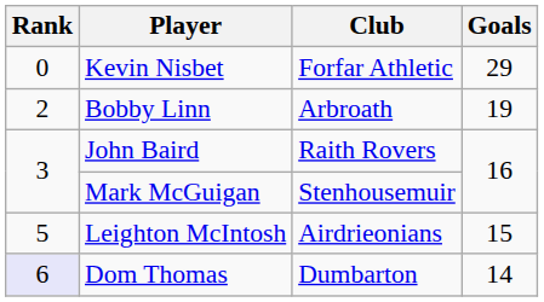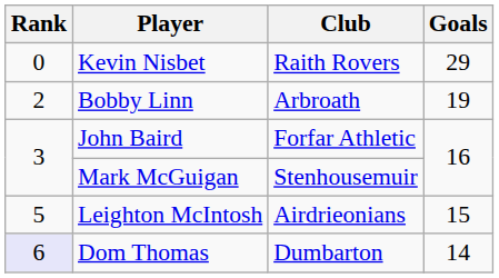 <table class="wikitable sortable" style="text-align:center">
 <tr>
 <th>Rank</th>
 <th>Player</th>
 <th>Club</th>
 <th>Goals</th>
 </tr>
 <tr>
 <td>0</td>
 <td align=left> <a href='#'>Kevin Nisbet</a></td>
-<td align="left"><a href='#'>Forfar Athletic</a></td>
+<td align=left><a href='#'>Raith Rovers</a></td>
 <td>29</td>
 </tr>
 <tr>
 <td>2</td>
 <td align=left> <a href='#'>Bobby Linn</a></td>
 <td align=left><a href='#'>Arbroath</a></td>
 <td>19</td>
 </tr>
 <tr>
 <td rowspan="2">3</td>
 <td align="left"> <a href='#'>John Baird</a></td>
-<td align=left><a href='#'>Raith Rovers</a></td>
+<td align="left"><a href='#'>Forfar Athletic</a></td>
 <td rowspan="2">16</td>
 </tr>
 <tr>
 <td align="left"> <a href='#'>Mark McGuigan</a></td>
 <td align="left"><a href='#'>Stenhousemuir</a></td>
 </tr>
 <tr>
 <td>5</td>
 <td align="left"> <a href='#'>Leighton McIntosh</a></td>
 <td align="left"><a href='#'>Airdrieonians</a></td>
 <td>15</td>
 </tr>
 <tr>
 <td style="background: lavender;">6</td>
 <td align="left"> <a href='#'>Dom Thomas</a></td>
 <td align="left"><a href='#'>Dumbarton</a></td>
 <td>14</td>
 </tr>
 </table>
